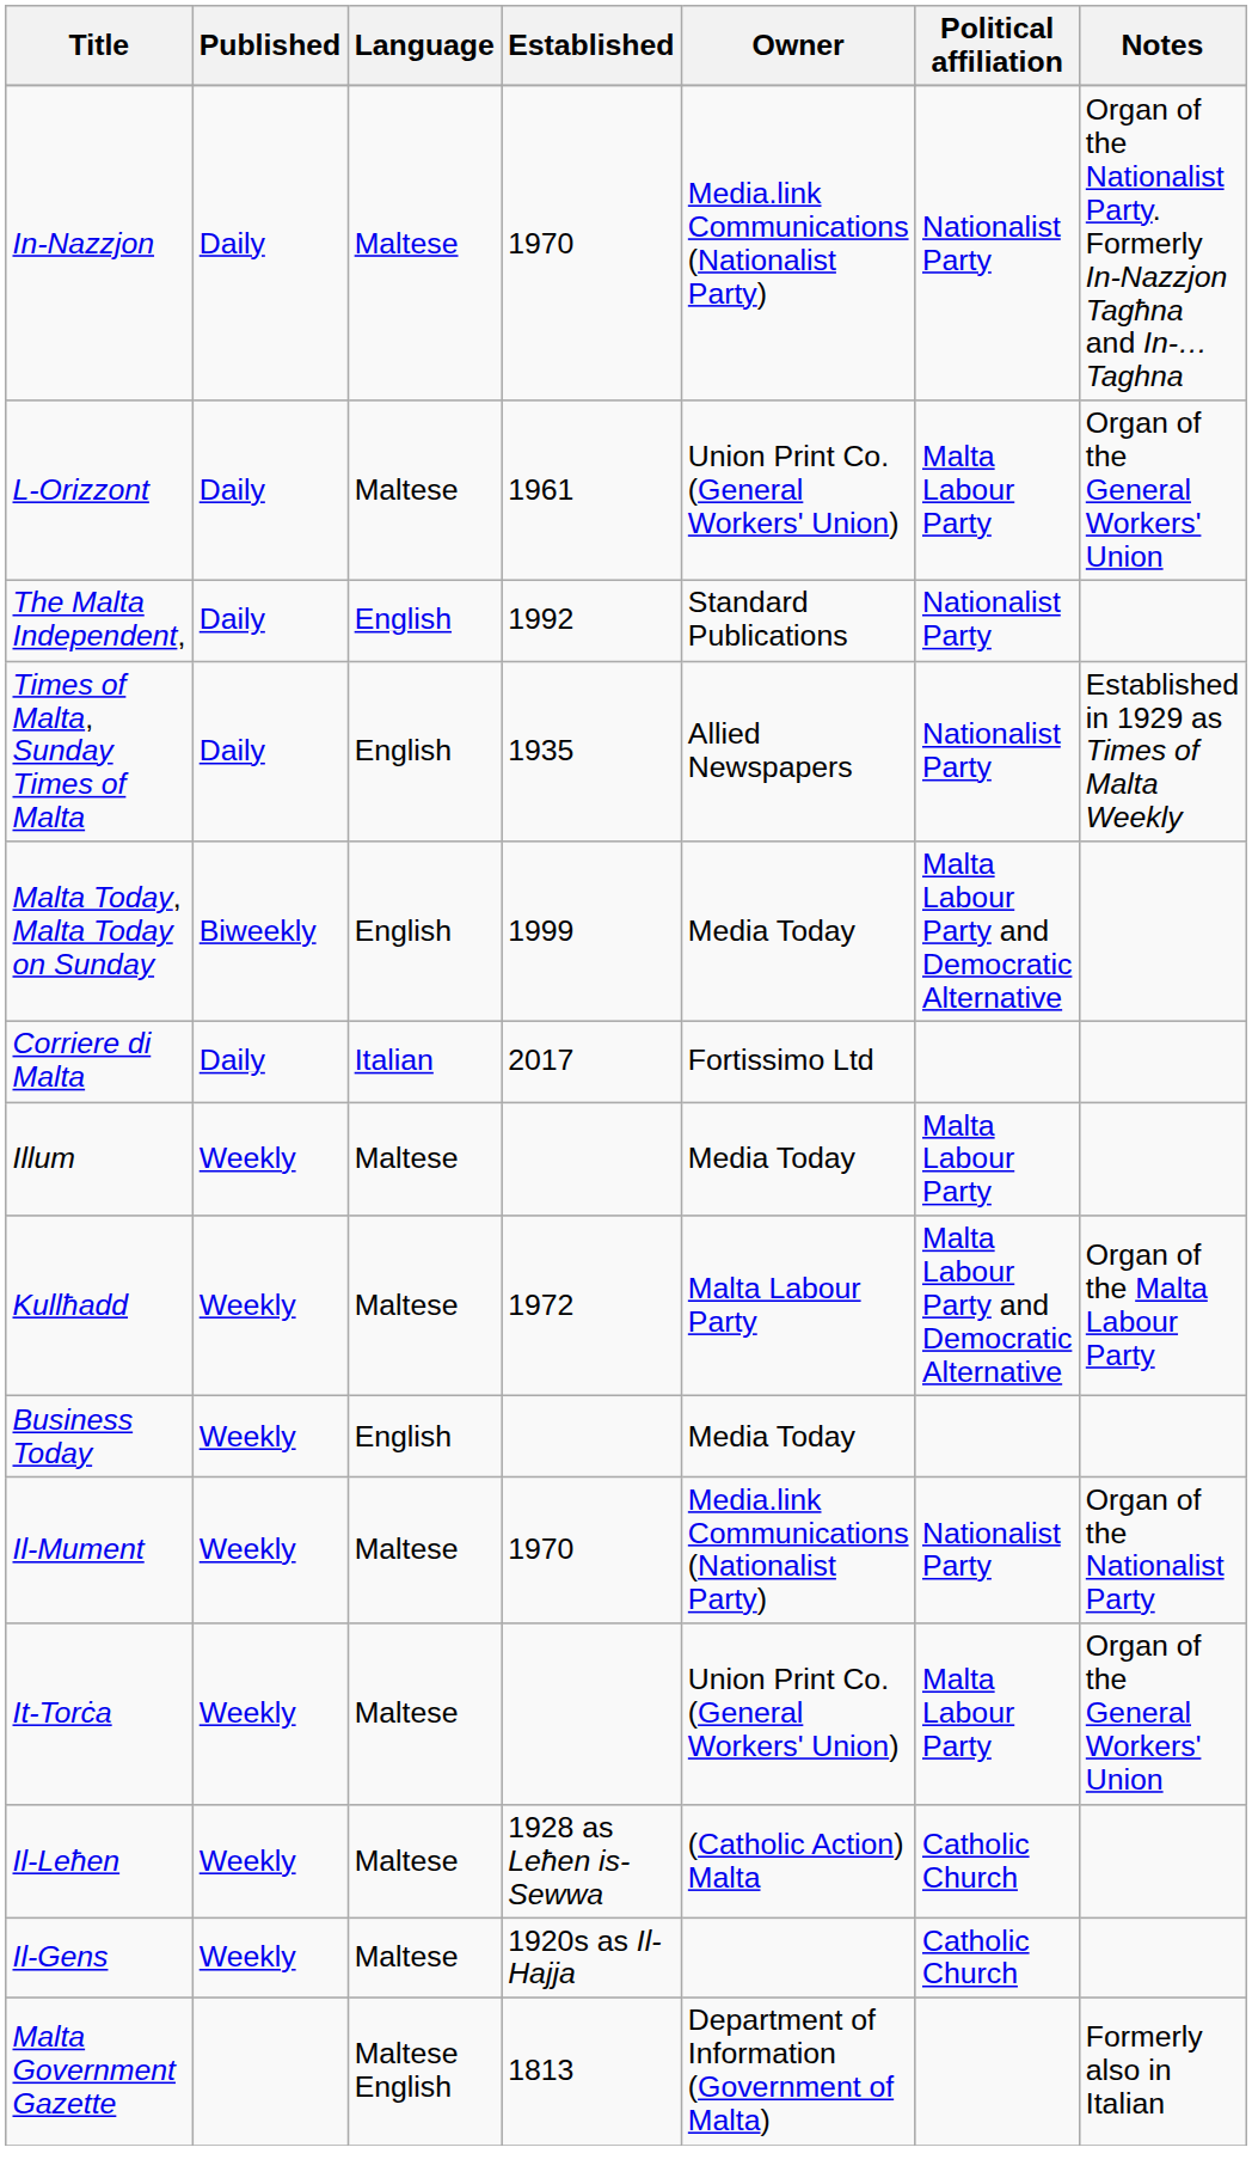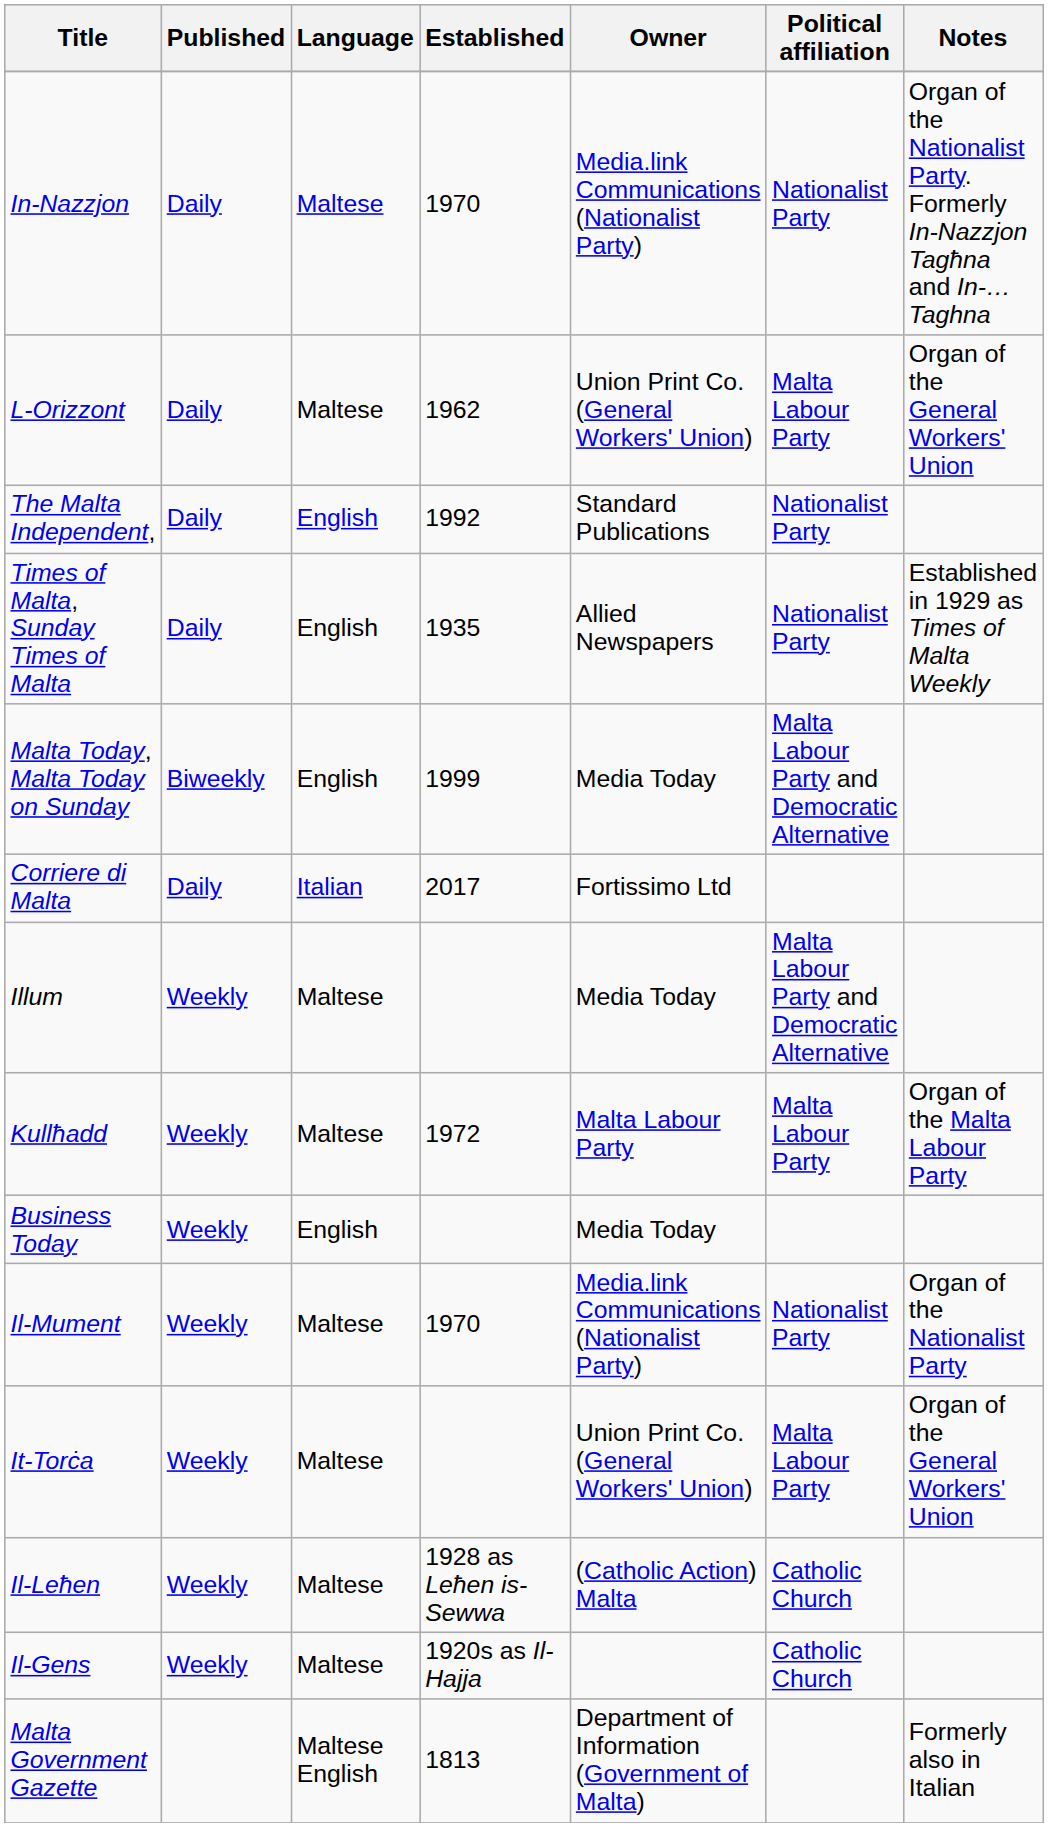 <table class="sortable wikitable">
 <tr>
 <th>Title</th>
 <th>Published</th>
 <th>Language</th>
 <th>Established</th>
 <th>Owner</th>
 <th>Political affiliation</th>
 <th class="unsortable">Notes</th>
 </tr>
 <tr>
 </tr>
 <tr>
 <td><em><a href='#'>In-Nazzjon</a></em></td>
 <td><a href='#'>Daily</a></td>
 <td><a href='#'>Maltese</a></td>
 <td>1970</td>
 <td><a href='#'>Media.link Communications</a> (<a href='#'>Nationalist Party</a>)</td>
 <td><a href='#'>Nationalist Party</a></td>
 <td>Organ of the <a href='#'>Nationalist Party</a>. Formerly <em>In-Nazzjon Tagħna</em> and <em>In-…Taghna</em></td>
 </tr>
 <tr>
 <td><em><a href='#'>L-Orizzont</a></em></td>
 <td><a href='#'>Daily</a></td>
 <td>Maltese</td>
-<td>1961</td>
+<td>1962</td>
 <td>Union Print Co. (<a href='#'>General Workers' Union</a>)</td>
 <td><a href='#'>Malta Labour Party</a></td>
 <td>Organ of the <a href='#'>General Workers' Union</a></td>
 </tr>
 <tr>
 <td><em><a href='#'>The Malta Independent</a></em>,<br></td>
 <td><a href='#'>Daily</a></td>
 <td><a href='#'>English</a></td>
 <td>1992</td>
 <td>Standard Publications</td>
 <td><a href='#'>Nationalist Party</a></td>
 <td></td>
 </tr>
 <tr>
 <td><em><a href='#'>Times of Malta</a></em>,<br><em><a href='#'>Sunday Times of Malta</a></em></td>
 <td><a href='#'>Daily</a></td>
 <td>English</td>
 <td>1935</td>
 <td>Allied Newspapers</td>
 <td><a href='#'>Nationalist Party</a></td>
 <td>Established in 1929 as <em>Times of Malta Weekly</em></td>
 </tr>
 <tr>
 <td><em><a href='#'>Malta Today</a></em>,<br><em><a href='#'>Malta Today on Sunday</a></em></td>
 <td><a href='#'>Biweekly</a></td>
 <td>English</td>
 <td>1999</td>
 <td>Media Today</td>
 <td><a href='#'>Malta Labour Party</a> and <a href='#'>Democratic Alternative</a></td>
 <td></td>
 </tr>
 <tr>
 <td><em><a href='#'>Corriere di Malta</a></em></td>
 <td><a href='#'>Daily</a></td>
 <td><a href='#'>Italian</a></td>
 <td>2017</td>
 <td>Fortissimo Ltd</td>
 <td></td>
 <td></td>
 </tr>
 <tr>
 <td><em>Illum</em></td>
 <td><a href='#'>Weekly</a></td>
 <td>Maltese</td>
 <td></td>
 <td>Media Today</td>
-<td><a href='#'>Malta Labour Party</a></td>
+<td><a href='#'>Malta Labour Party</a> and <a href='#'>Democratic Alternative</a></td>
 <td></td>
 </tr>
 <tr>
 <td><em><a href='#'>Kullħadd</a></em></td>
 <td><a href='#'>Weekly</a></td>
 <td>Maltese</td>
 <td>1972</td>
 <td><a href='#'>Malta Labour Party</a></td>
-<td><a href='#'>Malta Labour Party</a> and <a href='#'>Democratic Alternative</a></td>
+<td><a href='#'>Malta Labour Party</a></td>
 <td>Organ of the <a href='#'>Malta Labour Party</a></td>
 </tr>
 <tr>
 <td><em><a href='#'>Business Today</a></em></td>
 <td><a href='#'>Weekly</a></td>
 <td>English</td>
 <td></td>
 <td>Media Today</td>
 <td></td>
 <td></td>
 </tr>
 <tr>
 <td><em><a href='#'>Il-Mument</a></em></td>
 <td><a href='#'>Weekly</a></td>
 <td>Maltese</td>
 <td>1970</td>
 <td><a href='#'>Media.link Communications</a> (<a href='#'>Nationalist Party</a>)</td>
 <td><a href='#'>Nationalist Party</a></td>
 <td>Organ of the <a href='#'>Nationalist Party</a></td>
 </tr>
 <tr>
 <td><em><a href='#'>It-Torċa</a></em></td>
 <td><a href='#'>Weekly</a></td>
 <td>Maltese</td>
 <td></td>
 <td>Union Print Co. (<a href='#'>General Workers' Union</a>)</td>
 <td><a href='#'>Malta Labour Party</a></td>
 <td>Organ of the <a href='#'>General Workers' Union</a></td>
 </tr>
 <tr>
 <td><em><a href='#'>Il-Leħen</a></em></td>
 <td><a href='#'>Weekly</a></td>
 <td>Maltese</td>
 <td>1928 as <em>Leħen is-Sewwa</em></td>
 <td>(<a href='#'>Catholic Action</a>) <a href='#'>Malta</a></td>
 <td><a href='#'>Catholic Church</a></td>
 <td></td>
 </tr>
 <tr>
 <td><em><a href='#'>Il-Gens</a></em></td>
 <td><a href='#'>Weekly</a></td>
 <td>Maltese</td>
 <td>1920s as <em>Il-Hajja</em></td>
 <td></td>
 <td><a href='#'>Catholic Church</a></td>
 <td></td>
 </tr>
 <tr>
 <td><em><a href='#'>Malta Government Gazette</a></em></td>
 <td></td>
 <td>Maltese<br>English</td>
 <td>1813</td>
 <td>Department of Information (<a href='#'>Government of Malta</a>)</td>
 <td></td>
 <td>Formerly also in Italian</td>
 </tr>
 </table>
